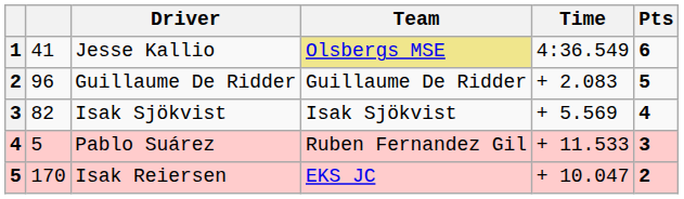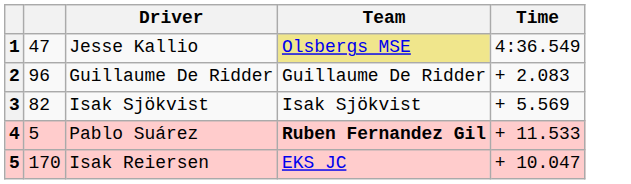 <table class="wikitable" style="font-size:95%">
 <tr>
 <th></th>
 <th></th>
 <th>Driver</th>
 <th>Team</th>
 <th>Time</th>
-<th>Pts</th>
 </tr>
 <tr>
 <th>1</th>
-<td>41</td>
+<td>47</td>
 <td> Jesse Kallio</td>
 <td style="background: khaki;"><a href='#'>Olsbergs MSE</a></td>
 <td>4:36.549</td>
-<td><strong>6</strong></td>
 </tr>
 <tr>
 <th>2</th>
 <td>96</td>
 <td> Guillaume De Ridder</td>
 <td>Guillaume De Ridder</td>
 <td>+ 2.083</td>
-<td><strong>5</strong></td>
 </tr>
 <tr>
 <th>3</th>
 <td>82</td>
 <td> Isak Sjökvist</td>
 <td>Isak Sjökvist</td>
 <td>+ 5.569</td>
-<td><strong>4</strong></td>
 </tr>
 <tr>
 <th style="background:#ffcccc;">4</th>
 <td style="background:#ffcccc;">5</td>
 <td style="background:#ffcccc;"> Pablo Suárez</td>
-<td style="background:#ffcccc;">Ruben Fernandez Gil</td>
+<td style="background:#ffcccc;"><strong>Ruben Fernandez Gil</strong></td>
 <td style="background:#ffcccc;">+ 11.533</td>
-<td style="background:#ffcccc;"><strong>3</strong></td>
 </tr>
 <tr>
 <th style="background:#ffcccc;">5</th>
 <td style="background:#ffcccc;">170</td>
 <td style="background:#ffcccc;"> Isak Reiersen</td>
 <td style="background:#ffcccc;"><a href='#'>EKS JC</a></td>
 <td style="background:#ffcccc;">+ 10.047</td>
-<td style="background:#ffcccc;"><strong>2</strong></td>
 </tr>
 </table>
